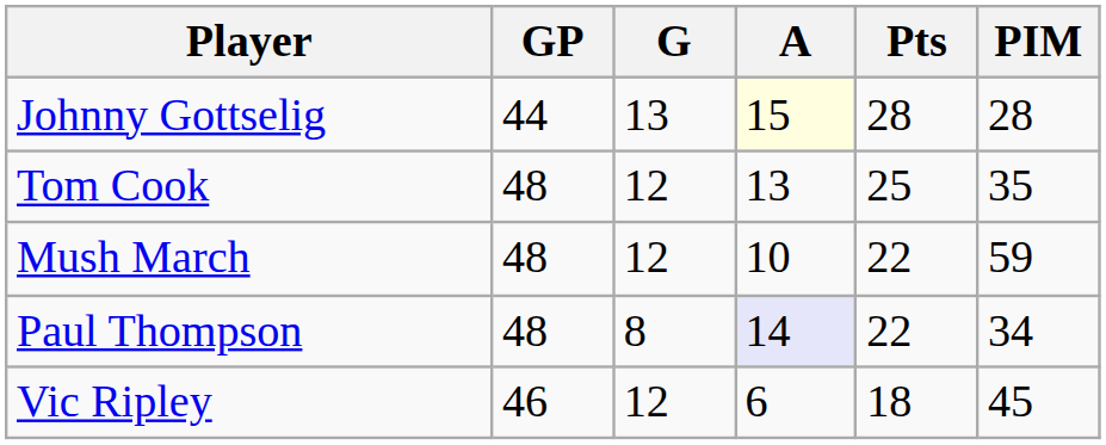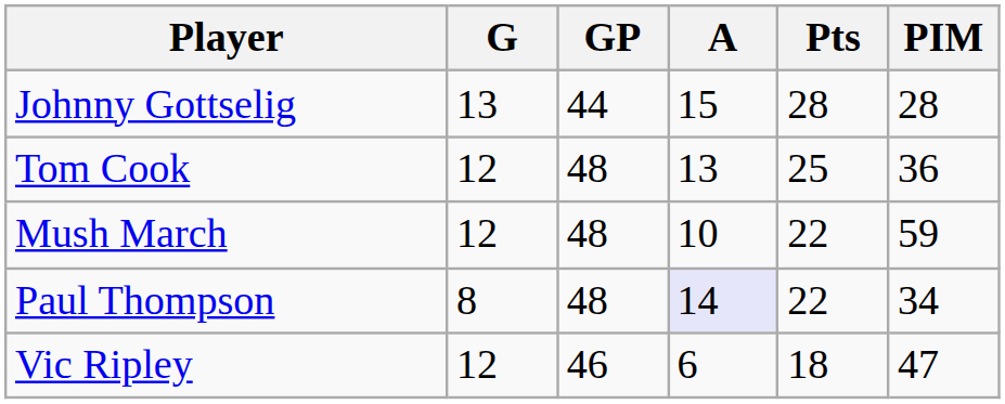 <table class="wikitable">
 <tr>
 <th bgcolor="#DDDDFF" width="40%">Player</th>
+<th bgcolor="#DDDDFF" width="10%">G</th>
 <th bgcolor="#DDDDFF" width="10%">GP</th>
-<th bgcolor="#DDDDFF" width="10%">G</th>
 <th bgcolor="#DDDDFF" width="10%">A</th>
 <th bgcolor="#DDDDFF" width="10%">Pts</th>
 <th bgcolor="#DDDDFF" width="10%">PIM</th>
 </tr>
 <tr>
 <td><a href='#'>Johnny Gottselig</a></td>
+<td>13</td>
 <td>44</td>
-<td>13</td>
-<td style="background: lightyellow;">15</td>
+<td>15</td>
 <td>28</td>
 <td>28</td>
 </tr>
 <tr>
 <td><a href='#'>Tom Cook</a></td>
+<td>12</td>
 <td>48</td>
-<td>12</td>
 <td>13</td>
 <td>25</td>
-<td>35</td>
+<td>36</td>
 </tr>
 <tr>
 <td><a href='#'>Mush March</a></td>
+<td>12</td>
 <td>48</td>
-<td>12</td>
 <td>10</td>
 <td>22</td>
 <td>59</td>
 </tr>
 <tr>
 <td><a href='#'>Paul Thompson</a></td>
+<td>8</td>
 <td>48</td>
-<td>8</td>
 <td style="background: lavender;">14</td>
 <td>22</td>
 <td>34</td>
 </tr>
 <tr>
 <td><a href='#'>Vic Ripley</a></td>
+<td>12</td>
 <td>46</td>
-<td>12</td>
 <td>6</td>
 <td>18</td>
-<td>45</td>
+<td>47</td>
 </tr>
 </table>
